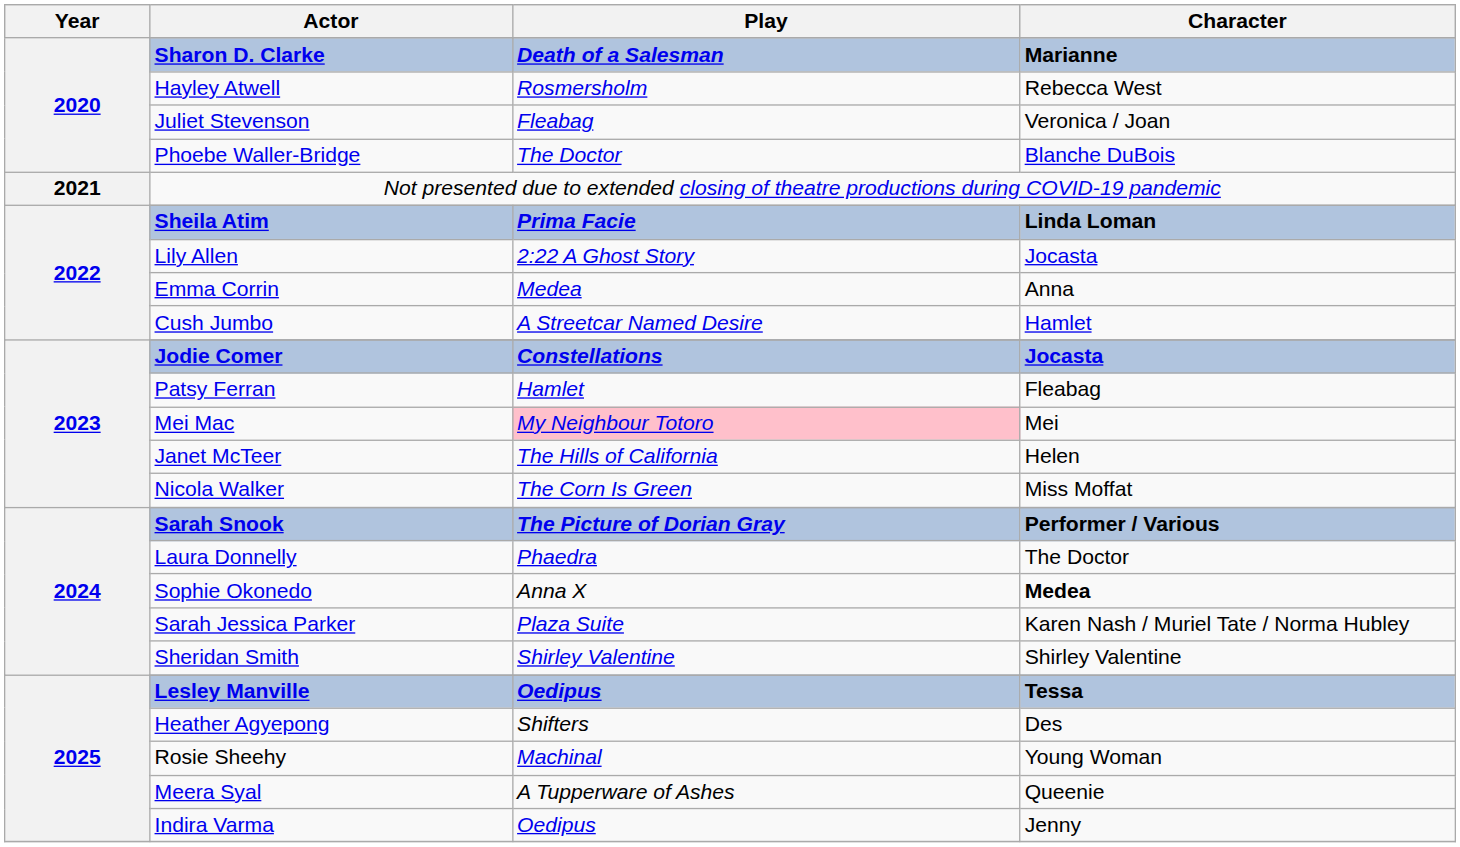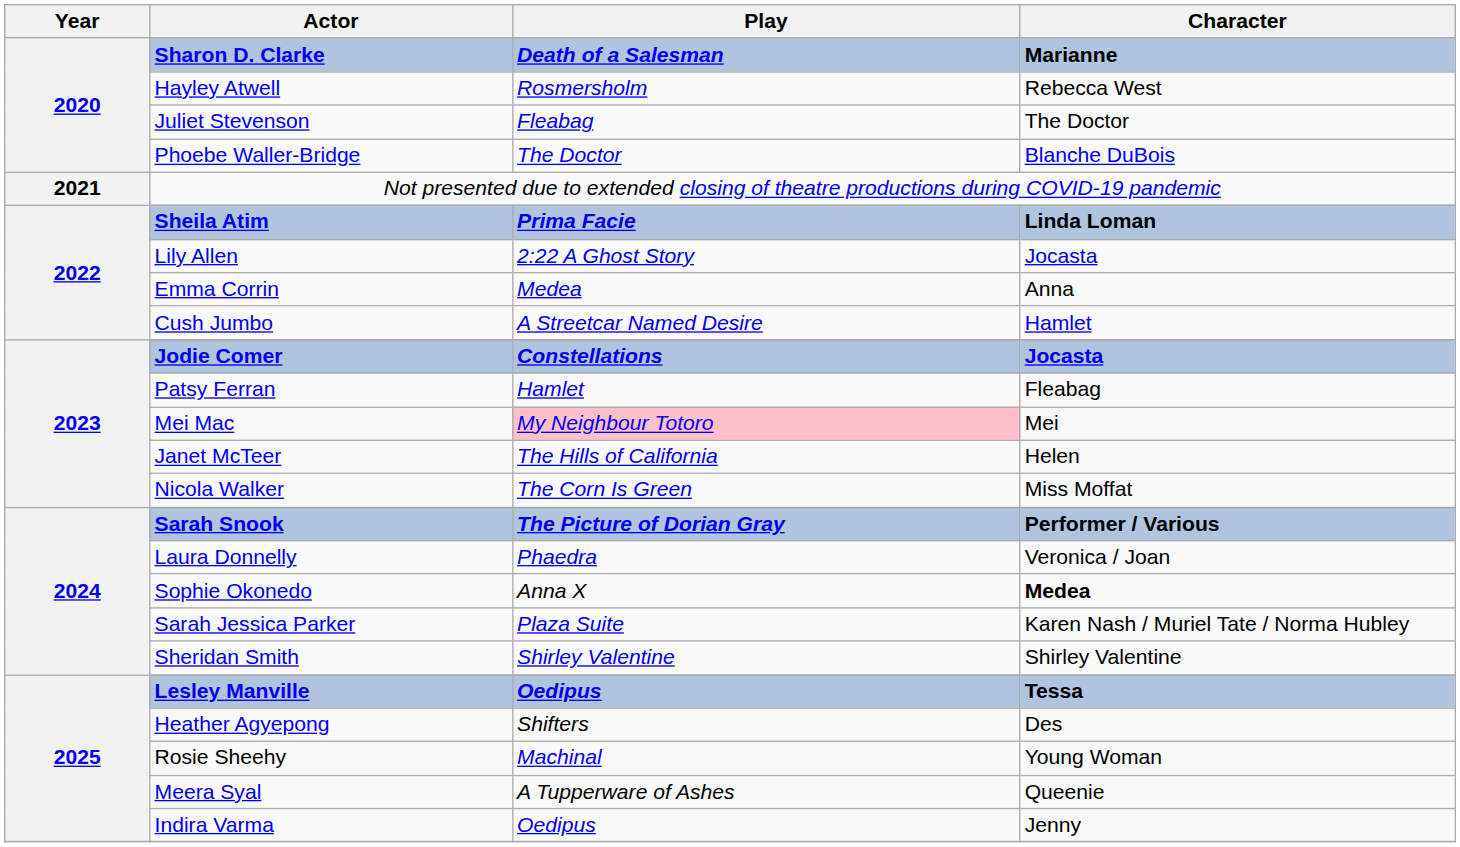 <table class="wikitable" style="width:87%;">
 <tr style="background:#bebebe;">
 <th style="width:10%;">Year</th>
 <th style="width:25%;">Actor</th>
 <th style="width:35%;">Play</th>
 <th style="width:30%;">Character</th>
 </tr>
 <tr>
 <th rowspan="5" style="text-align:center;"><a href='#'>2020</a></th>
 </tr>
 <tr style="background:#B0C4DE">
 <td><strong><a href='#'>Sharon D. Clarke</a></strong></td>
 <td><strong><em><a href='#'>Death of a Salesman</a></em></strong></td>
 <td><strong>Marianne</strong></td>
 </tr>
 <tr>
 <td><a href='#'>Hayley Atwell</a></td>
 <td><em><a href='#'>Rosmersholm</a></em></td>
 <td>Rebecca West</td>
 </tr>
 <tr>
 <td><a href='#'>Juliet Stevenson</a></td>
 <td><em><a href='#'>Fleabag</a></em></td>
-<td>Veronica / Joan</td>
+<td>The Doctor</td>
 </tr>
 <tr>
 <td><a href='#'>Phoebe Waller-Bridge</a></td>
 <td><em><a href='#'>The Doctor</a></em></td>
 <td><a href='#'>Blanche DuBois</a></td>
 </tr>
 <tr>
 <th align="center">2021</th>
 <td colspan=3 align="center"><em>Not presented due to extended <a href='#'>closing of theatre productions during COVID-19 pandemic</a></em></td>
 </tr>
 <tr>
 <th rowspan="5"><a href='#'>2022</a> <br> <small>  </small></th>
 </tr>
 <tr style="background:#B0C4DE">
 <td><strong><a href='#'>Sheila Atim</a></strong></td>
 <td><strong><em><a href='#'>Prima Facie</a></em></strong></td>
 <td><strong>Linda Loman</strong></td>
 </tr>
 <tr>
 <td><a href='#'>Lily Allen</a></td>
 <td><em><a href='#'>2:22 A Ghost Story</a></em></td>
 <td><a href='#'>Jocasta</a></td>
 </tr>
 <tr>
 <td><a href='#'>Emma Corrin</a></td>
 <td><em><a href='#'>Medea</a></em></td>
 <td>Anna</td>
 </tr>
 <tr>
 <td><a href='#'>Cush Jumbo</a></td>
 <td><em><a href='#'>A Streetcar Named Desire</a></em></td>
 <td><a href='#'>Hamlet</a></td>
 </tr>
 <tr>
 <th rowspan="6"><a href='#'>2023</a></th>
 </tr>
 <tr style="background:#B0C4DE">
 <td><strong><a href='#'>Jodie Comer</a></strong></td>
 <td><strong><em><a href='#'>Constellations</a></em></strong></td>
 <td><strong> <a href='#'>Jocasta</a> </strong></td>
 </tr>
 <tr>
 <td><a href='#'>Patsy Ferran</a></td>
 <td><em><a href='#'>Hamlet</a></em></td>
 <td>Fleabag</td>
 </tr>
 <tr>
 <td><a href='#'>Mei Mac</a></td>
 <td style="background: pink;"><em><a href='#'>My Neighbour Totoro</a></em></td>
 <td>Mei</td>
 </tr>
 <tr>
 <td><a href='#'>Janet McTeer</a></td>
 <td><em><a href='#'>The Hills of California</a></em></td>
 <td>Helen</td>
 </tr>
 <tr>
 <td><a href='#'>Nicola Walker</a></td>
 <td><em><a href='#'>The Corn Is Green</a></em></td>
 <td>Miss Moffat</td>
 </tr>
 <tr>
 <th rowspan="6"><a href='#'>2024</a></th>
 </tr>
 <tr style="background:#B0C4DE">
 <td><strong><a href='#'>Sarah Snook</a></strong></td>
 <td><strong><em><a href='#'>The Picture of Dorian Gray</a></em></strong></td>
 <td><strong>Performer / Various</strong></td>
 </tr>
 <tr>
 <td><a href='#'>Laura Donnelly</a></td>
 <td><em><a href='#'>Phaedra</a></em> </td>
-<td>The Doctor</td>
+<td>Veronica / Joan</td>
 </tr>
 <tr>
 <td><a href='#'>Sophie Okonedo</a></td>
 <td><em>Anna X</em></td>
 <td><strong>Medea</strong></td>
 </tr>
 <tr>
 <td><a href='#'>Sarah Jessica Parker</a></td>
 <td><em><a href='#'>Plaza Suite</a></em></td>
 <td>Karen Nash / Muriel Tate / Norma Hubley</td>
 </tr>
 <tr>
 <td><a href='#'>Sheridan Smith</a></td>
 <td><em><a href='#'>Shirley Valentine</a></em></td>
 <td>Shirley Valentine</td>
 </tr>
 <tr>
 <th rowspan="6"><a href='#'>2025</a></th>
 </tr>
 <tr style="background:#B0C4DE">
 <td><strong> <a href='#'>Lesley Manville</a> </strong></td>
 <td><strong> <em><a href='#'>Oedipus</a></em> </strong></td>
 <td><strong>Tessa</strong></td>
 </tr>
 <tr>
 <td><a href='#'>Heather Agyepong</a></td>
 <td><em>Shifters</em></td>
 <td>Des</td>
 </tr>
 <tr>
 <td>Rosie Sheehy</td>
 <td><em><a href='#'>Machinal</a></em></td>
 <td>Young Woman</td>
 </tr>
 <tr>
 <td><a href='#'>Meera Syal</a></td>
 <td><em>A Tupperware of Ashes</em></td>
 <td>Queenie</td>
 </tr>
 <tr>
 <td><a href='#'>Indira Varma</a></td>
 <td><em><a href='#'>Oedipus</a></em></td>
 <td>Jenny</td>
 </tr>
 <tr>
 </tr>
 </table>
